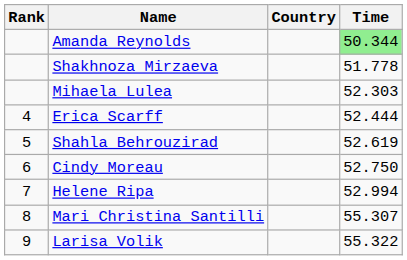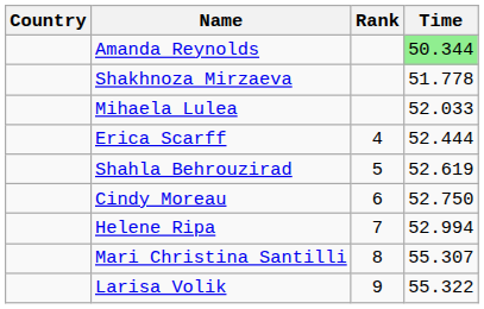 <table class="wikitable" style="text-align:center">
 <tr>
+<th>Country</th>
+<th>Name</th>
 <th>Rank</th>
-<th>Name</th>
-<th>Country</th>
 <th>Time</th>
 </tr>
 <tr>
+<td align="left"></td>
+<td align="left"><a href='#'>Amanda Reynolds</a></td>
 <td></td>
-<td align="left"><a href='#'>Amanda Reynolds</a></td>
-<td align="left"></td>
 <td style="background: lightgreen;">50.344</td>
 </tr>
 <tr>
+<td align="left"></td>
+<td align="left"><a href='#'>Shakhnoza Mirzaeva</a></td>
 <td></td>
-<td align="left"><a href='#'>Shakhnoza Mirzaeva</a></td>
-<td align="left"></td>
 <td>51.778</td>
 </tr>
 <tr>
+<td align="left"></td>
+<td align="left"><a href='#'>Mihaela Lulea</a></td>
 <td></td>
-<td align="left"><a href='#'>Mihaela Lulea</a></td>
-<td align="left"></td>
-<td>52.303</td>
+<td>52.033</td>
 </tr>
 <tr>
+<td align="left"></td>
+<td align="left"><a href='#'>Erica Scarff</a></td>
 <td>4</td>
-<td align="left"><a href='#'>Erica Scarff</a></td>
-<td align="left"></td>
 <td>52.444</td>
 </tr>
 <tr>
+<td align="left"></td>
+<td align="left"><a href='#'>Shahla Behrouzirad</a></td>
 <td>5</td>
-<td align="left"><a href='#'>Shahla Behrouzirad</a></td>
-<td align="left"></td>
 <td>52.619</td>
 </tr>
 <tr>
+<td align="left"></td>
+<td align="left"><a href='#'>Cindy Moreau</a></td>
 <td>6</td>
-<td align="left"><a href='#'>Cindy Moreau</a></td>
-<td align="left"></td>
 <td>52.750</td>
 </tr>
 <tr>
+<td align="left"></td>
+<td align="left"><a href='#'>Helene Ripa</a></td>
 <td>7</td>
-<td align="left"><a href='#'>Helene Ripa</a></td>
-<td align="left"></td>
 <td>52.994</td>
 </tr>
 <tr>
+<td align="left"></td>
+<td align="left"><a href='#'>Mari Christina Santilli</a></td>
 <td>8</td>
-<td align="left"><a href='#'>Mari Christina Santilli</a></td>
-<td align="left"></td>
 <td>55.307</td>
 </tr>
 <tr>
+<td align="left"></td>
+<td align="left"><a href='#'>Larisa Volik</a></td>
 <td>9</td>
-<td align="left"><a href='#'>Larisa Volik</a></td>
-<td align="left"></td>
 <td>55.322</td>
 </tr>
 </table>
